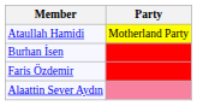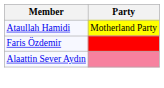 <table class=wikitable style="border:1px solid #8888aa; background-color:#f7f8ff; padding:0px; font-size:90%;">
 <tr>
 <th>Member</th>
 <th>Party</th>
 </tr>
 <tr>
 <td><a href='#'>Ataullah Hamidi</a></td>
 <td style="background: #ffff00">Motherland Party</td>
 </tr>
 <tr>
-<td><a href='#'>Burhan İsen</a></td>
-<td style="background: #ff0000"></td>
-</tr>
-<tr>
 <td><a href='#'>Faris Özdemir</a></td>
 <td style="background: #ff0000"></td>
 </tr>
 <tr>
 <td><a href='#'>Alaattin Sever Aydın</a></td>
 <td style="background: #F7819F"></td>
 </tr>
 </table>
